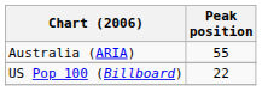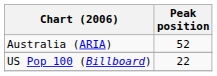 <table class="wikitable sortable">
 <tr>
 <th>Chart (2006)</th>
 <th>Peak<br>position</th>
 </tr>
 <tr>
 <td>Australia (<a href='#'>ARIA</a>)</td>
-<td align="center">55</td>
+<td align="center">52</td>
 </tr>
 <tr>
 </tr>
 <tr>
 </tr>
 <tr>
 </tr>
 <tr>
 </tr>
 <tr>
 <td>US <a href='#'>Pop 100</a> (<em><a href='#'>Billboard</a></em>)</td>
 <td align="center">22</td>
 </tr>
 <tr>
 </tr>
 </table>
